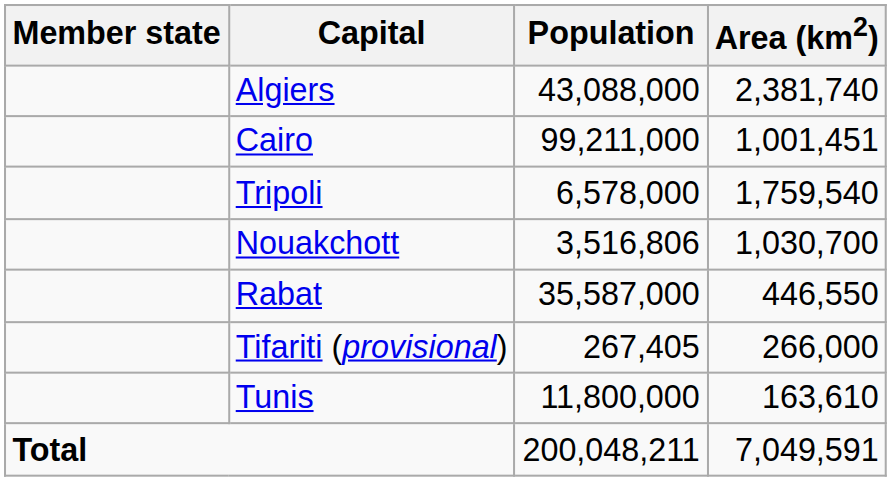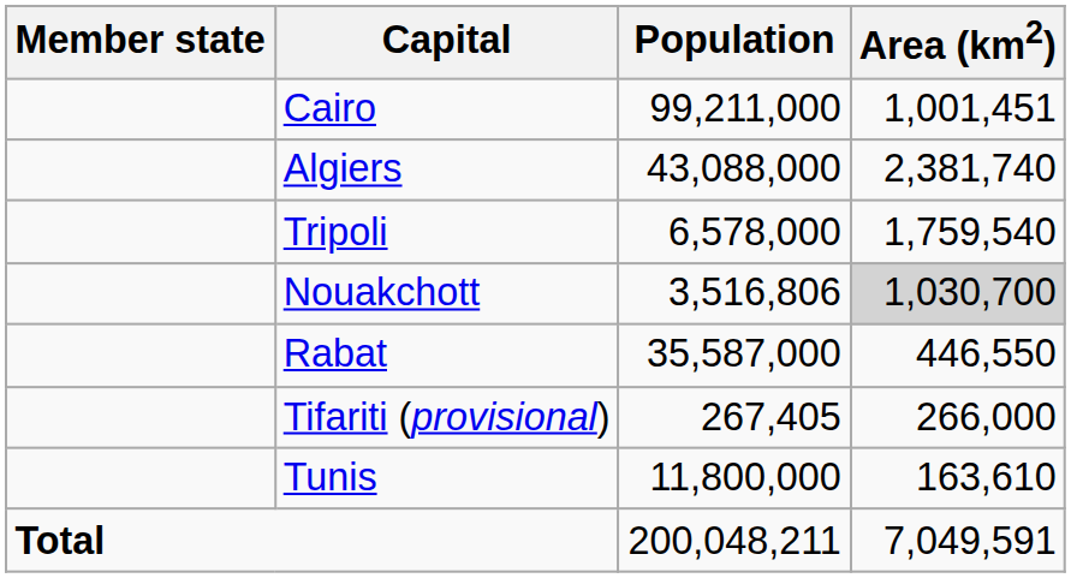 <table class="wikitable sortable">
 <tr>
 <th>Member state</th>
 <th>Capital</th>
 <th>Population</th>
 <th>Area (km<sup>2</sup>)</th>
 </tr>
 <tr>
 <td></td>
+<td><a href='#'>Cairo</a></td>
+<td align="right">99,211,000</td>
+<td align="right">1,001,451</td>
+</tr>
+<tr>
+<td></td>
 <td><a href='#'>Algiers</a></td>
 <td align="right">43,088,000</td>
 <td align="right">2,381,740</td>
-</tr>
-<tr>
-<td></td>
-<td><a href='#'>Cairo</a></td>
-<td align="right">99,211,000</td>
-<td align="right">1,001,451</td>
 </tr>
 <tr>
 <td></td>
 <td><a href='#'>Tripoli</a></td>
 <td align="right">6,578,000</td>
 <td align="right">1,759,540</td>
 </tr>
 <tr>
 <td></td>
 <td><a href='#'>Nouakchott</a></td>
 <td align="right">3,516,806</td>
-<td align="right">1,030,700</td>
+<td align="right" style="background: lightgrey;">1,030,700</td>
 </tr>
 <tr>
 <td></td>
 <td><a href='#'>Rabat</a></td>
 <td align="right">35,587,000</td>
 <td align="right">446,550</td>
 </tr>
 <tr>
 <td></td>
 <td><a href='#'>Tifariti</a> (<em><a href='#'>provisional</a></em>)</td>
 <td align="right">267,405</td>
 <td align="right">266,000</td>
 </tr>
 <tr>
 <td></td>
 <td><a href='#'>Tunis</a></td>
 <td align="right">11,800,000</td>
 <td align="right">163,610</td>
 </tr>
 <tr>
 <td colspan="2"><strong>Total</strong></td>
 <td align="right">200,048,211</td>
 <td align="right">7,049,591</td>
 </tr>
 </table>
